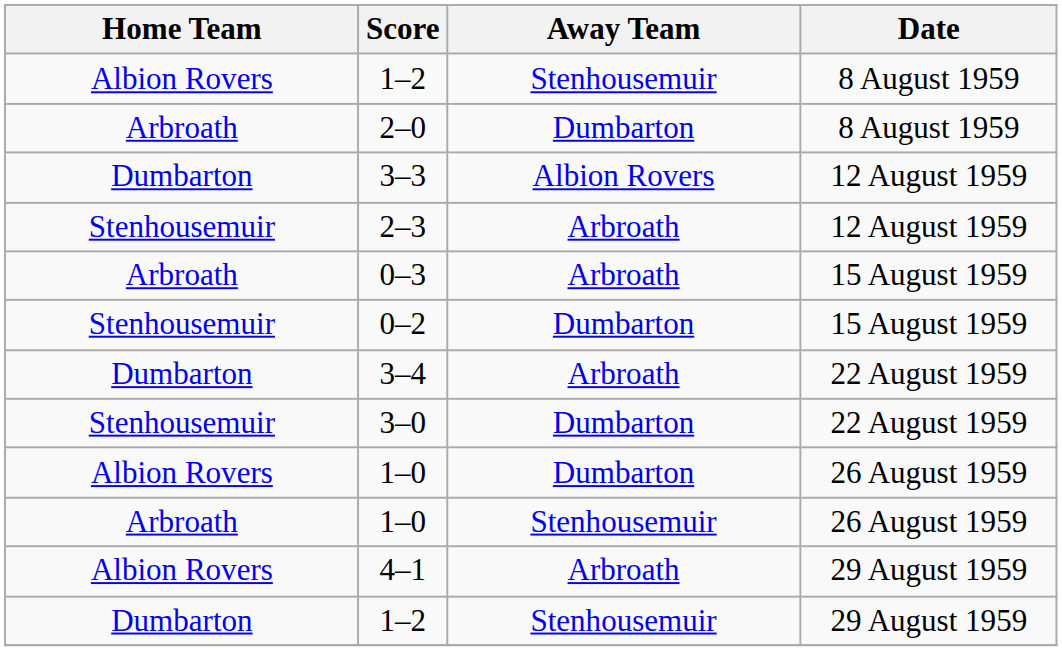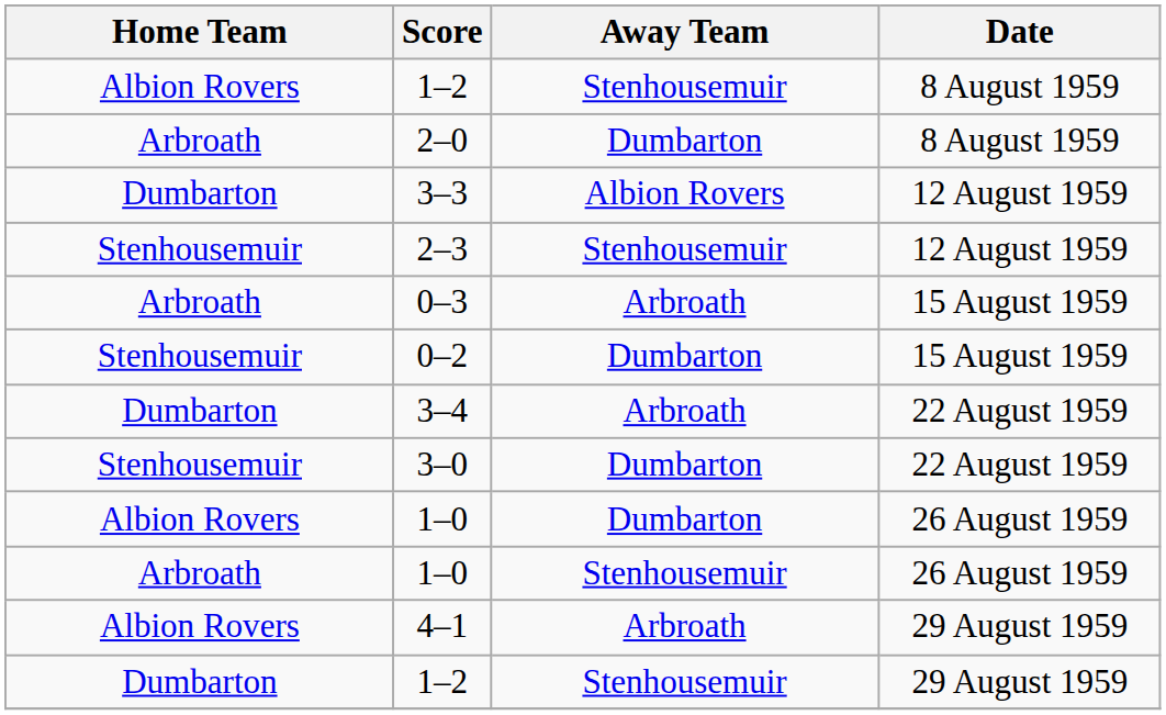 <table class="wikitable" style="text-align:center;">
 <tr>
 <th width=175>Home Team</th>
 <th width=20>Score</th>
 <th width=175>Away Team</th>
 <th width= 125>Date</th>
 </tr>
 <tr>
 <td><a href='#'>Albion Rovers</a></td>
 <td>1–2</td>
 <td><a href='#'>Stenhousemuir</a></td>
 <td>8 August 1959</td>
 </tr>
 <tr>
 <td><a href='#'>Arbroath</a></td>
 <td>2–0</td>
 <td><a href='#'>Dumbarton</a></td>
 <td>8 August 1959</td>
 </tr>
 <tr>
 <td><a href='#'>Dumbarton</a></td>
 <td>3–3</td>
 <td><a href='#'>Albion Rovers</a></td>
 <td>12 August 1959</td>
 </tr>
 <tr>
 <td><a href='#'>Stenhousemuir</a></td>
 <td>2–3</td>
-<td><a href='#'>Arbroath</a></td>
+<td><a href='#'>Stenhousemuir</a></td>
 <td>12 August 1959</td>
 </tr>
 <tr>
 <td><a href='#'>Arbroath</a></td>
 <td>0–3</td>
 <td><a href='#'>Arbroath</a></td>
 <td>15 August 1959</td>
 </tr>
 <tr>
 <td><a href='#'>Stenhousemuir</a></td>
 <td>0–2</td>
 <td><a href='#'>Dumbarton</a></td>
 <td>15 August 1959</td>
 </tr>
 <tr>
 <td><a href='#'>Dumbarton</a></td>
 <td>3–4</td>
 <td><a href='#'>Arbroath</a></td>
 <td>22 August 1959</td>
 </tr>
 <tr>
 <td><a href='#'>Stenhousemuir</a></td>
 <td>3–0</td>
 <td><a href='#'>Dumbarton</a></td>
 <td>22 August 1959</td>
 </tr>
 <tr>
 <td><a href='#'>Albion Rovers</a></td>
 <td>1–0</td>
 <td><a href='#'>Dumbarton</a></td>
 <td>26 August 1959</td>
 </tr>
 <tr>
 <td><a href='#'>Arbroath</a></td>
 <td>1–0</td>
 <td><a href='#'>Stenhousemuir</a></td>
 <td>26 August 1959</td>
 </tr>
 <tr>
 <td><a href='#'>Albion Rovers</a></td>
 <td>4–1</td>
 <td><a href='#'>Arbroath</a></td>
 <td>29 August 1959</td>
 </tr>
 <tr>
 <td><a href='#'>Dumbarton</a></td>
 <td>1–2</td>
 <td><a href='#'>Stenhousemuir</a></td>
 <td>29 August 1959</td>
 </tr>
 <tr>
 </tr>
 </table>
